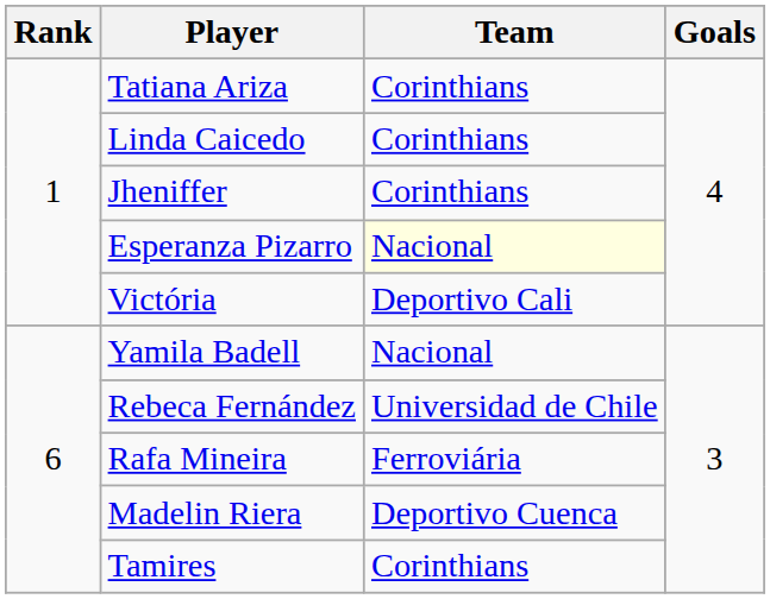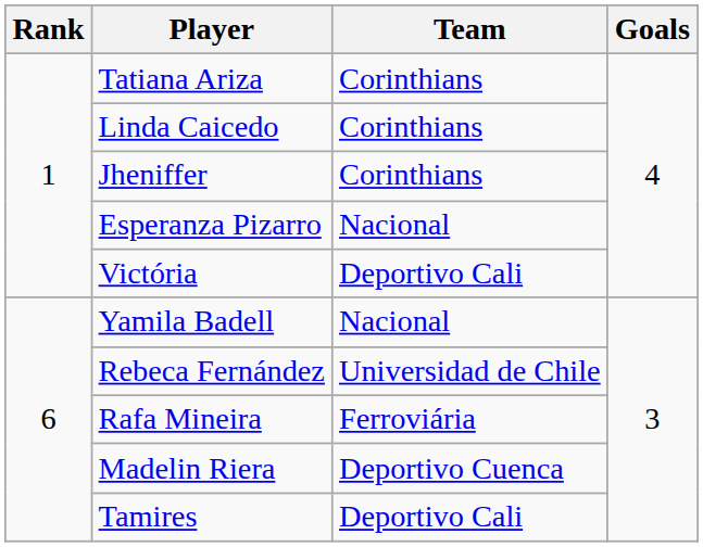 <table class="wikitable">
 <tr>
 <th>Rank</th>
 <th>Player</th>
 <th>Team</th>
 <th>Goals</th>
 </tr>
 <tr>
 <td align=center rowspan=5>1</td>
 <td> <a href='#'>Tatiana Ariza</a></td>
 <td> <a href='#'>Corinthians</a></td>
 <td align=center rowspan=5>4</td>
 </tr>
 <tr>
 <td> <a href='#'>Linda Caicedo</a></td>
 <td> <a href='#'>Corinthians</a></td>
 </tr>
 <tr>
 <td> <a href='#'>Jheniffer</a></td>
 <td> <a href='#'>Corinthians</a></td>
 </tr>
 <tr>
 <td> <a href='#'>Esperanza Pizarro</a></td>
-<td style="background: lightyellow;"> <a href='#'>Nacional</a></td>
+<td> <a href='#'>Nacional</a></td>
 </tr>
 <tr>
 <td> <a href='#'>Victória</a></td>
 <td> <a href='#'>Deportivo Cali</a></td>
 </tr>
 <tr>
 <td align=center rowspan=5>6</td>
 <td> <a href='#'>Yamila Badell</a></td>
 <td> <a href='#'>Nacional</a></td>
 <td align=center rowspan=5>3</td>
 </tr>
 <tr>
 <td> <a href='#'>Rebeca Fernández</a></td>
 <td> <a href='#'>Universidad de Chile</a></td>
 </tr>
 <tr>
 <td> <a href='#'>Rafa Mineira</a></td>
 <td> <a href='#'>Ferroviária</a></td>
 </tr>
 <tr>
 <td> <a href='#'>Madelin Riera</a></td>
 <td> <a href='#'>Deportivo Cuenca</a></td>
 </tr>
 <tr>
 <td> <a href='#'>Tamires</a></td>
-<td> <a href='#'>Corinthians</a></td>
+<td> <a href='#'>Deportivo Cali</a></td>
 </tr>
 </table>
